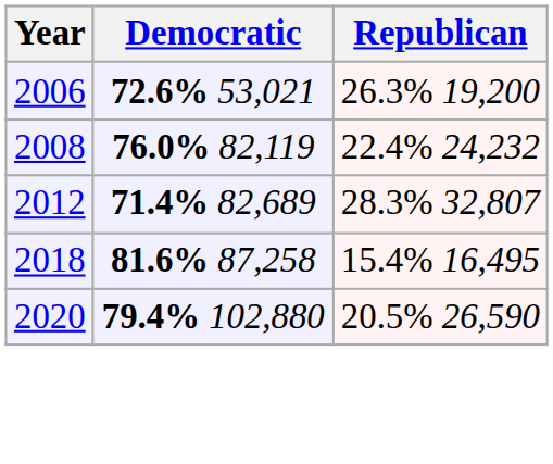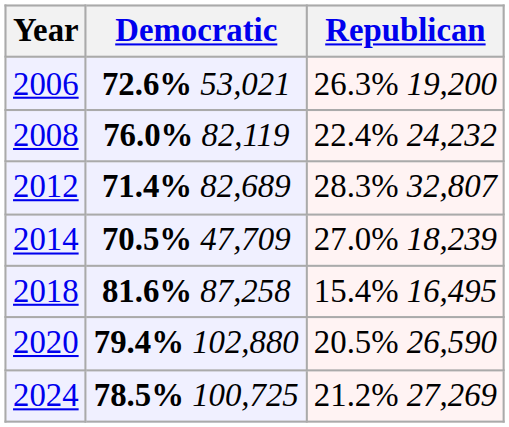 <table class="wikitable" style="float:left; margin:9px">
 <tr style="background:lightgrey;">
 <th>Year</th>
 <th><a href='#'>Democratic</a></th>
 <th><a href='#'>Republican</a></th>
 </tr>
 <tr>
 <td style="text-align:center; background:#f0f0ff;"><a href='#'>2006</a></td>
 <td style="text-align:center; background:#f0f0ff;"><strong>72.6%</strong> <em>53,021</em></td>
 <td style="text-align:center; background:#fff3f3;">26.3% <em>19,200</em></td>
 </tr>
 <tr>
 <td style="text-align:center; background:#f0f0ff;"><a href='#'>2008</a></td>
 <td style="text-align:center; background:#f0f0ff;"><strong>76.0%</strong> <em>82,119</em></td>
 <td style="text-align:center; background:#fff3f3;">22.4% <em>24,232</em></td>
 </tr>
 <tr>
 <td style="text-align:center; background:#f0f0ff;"><a href='#'>2012</a></td>
 <td style="text-align:center; background:#f0f0ff;"><strong>71.4%</strong> <em>82,689</em></td>
 <td style="text-align:center; background:#fff3f3;">28.3% <em>32,807</em></td>
 </tr>
 <tr>
+<td style="text-align:center; background:#f0f0ff;"><a href='#'>2014</a></td>
+<td style="text-align:center; background:#f0f0ff;"><strong>70.5%</strong> <em>47,709</em></td>
+<td style="text-align:center; background:#fff3f3;">27.0% <em>18,239</em></td>
+</tr>
+<tr>
 <td style="text-align:center; background:#f0f0ff;"><a href='#'>2018</a></td>
 <td style="text-align:center; background:#f0f0ff;"><strong>81.6%</strong> <em>87,258</em></td>
 <td style="text-align:center; background:#fff3f3;">15.4% <em>16,495</em></td>
 </tr>
 <tr>
 <td style="text-align:center; background:#f0f0ff;"><a href='#'>2020</a></td>
 <td style="text-align:center; background:#f0f0ff;"><strong>79.4%</strong> <em>102,880</em></td>
 <td style="text-align:center; background:#fff3f3;">20.5% <em>26,590</em></td>
 </tr>
+<tr>
+<td style="text-align:center; background:#f0f0ff;"><a href='#'>2024</a></td>
+<td style="text-align:center; background:#f0f0ff;"><strong>78.5%</strong> <em>100,725</em></td>
+<td style="text-align:center; background:#fff3f3;">21.2% <em>27,269</em></td>
+</tr>
 </table>
